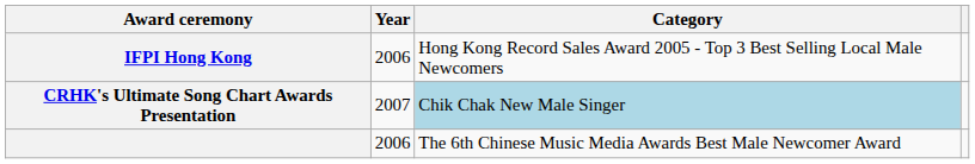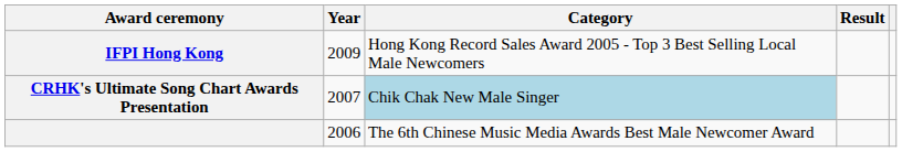 <table class="wikitable plainrowheaders sortable" style="text-align:center">
 <tr>
 <th scope="col">Award ceremony</th>
 <th scope="col">Year</th>
 <th scope="col">Category</th>
+<th scope="col">Result</th>
 <th scope="col" class="unsortable"></th>
 </tr>
 <tr>
 <th rowspan="1" scope="row"><a href='#'>IFPI Hong Kong</a></th>
-<td rowspan="1">2006</td>
+<td rowspan="1">2009</td>
 <td style="text-align:left">Hong Kong Record Sales Award 2005 - Top 3 Best Selling Local Male Newcomers</td>
+<td></td>
 <td rowspan="1" align="center"></td>
 </tr>
 <tr>
 <th scope="row"><a href='#'>CRHK</a>'s Ultimate Song Chart Awards Presentation</th>
 <td>2007</td>
 <td style="background: lightblue; text-align:left">Chik Chak New Male Singer</td>
 <td></td>
+<td></td>
 </tr>
 <tr>
 <th scope="row"></th>
 <td>2006</td>
 <td style="text-align:left">The 6th Chinese Music Media Awards Best Male Newcomer Award</td>
 <td></td>
+<td></td>
 </tr>
 </table>
